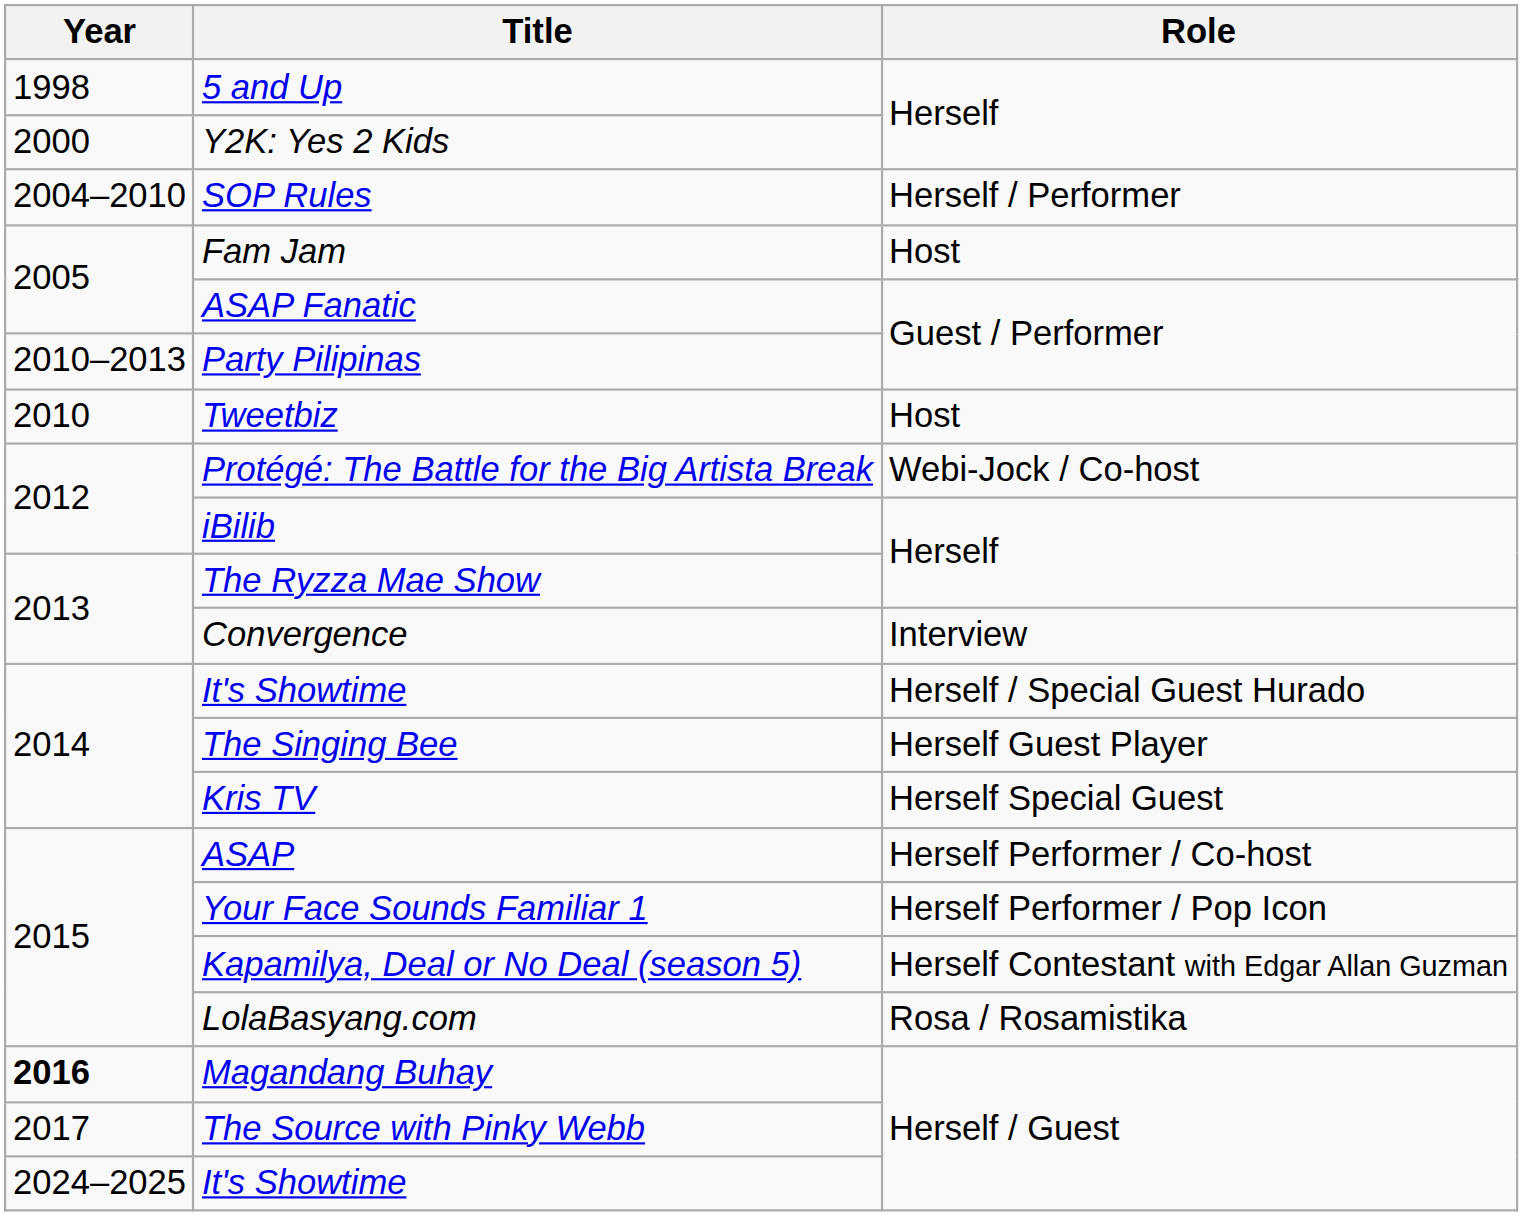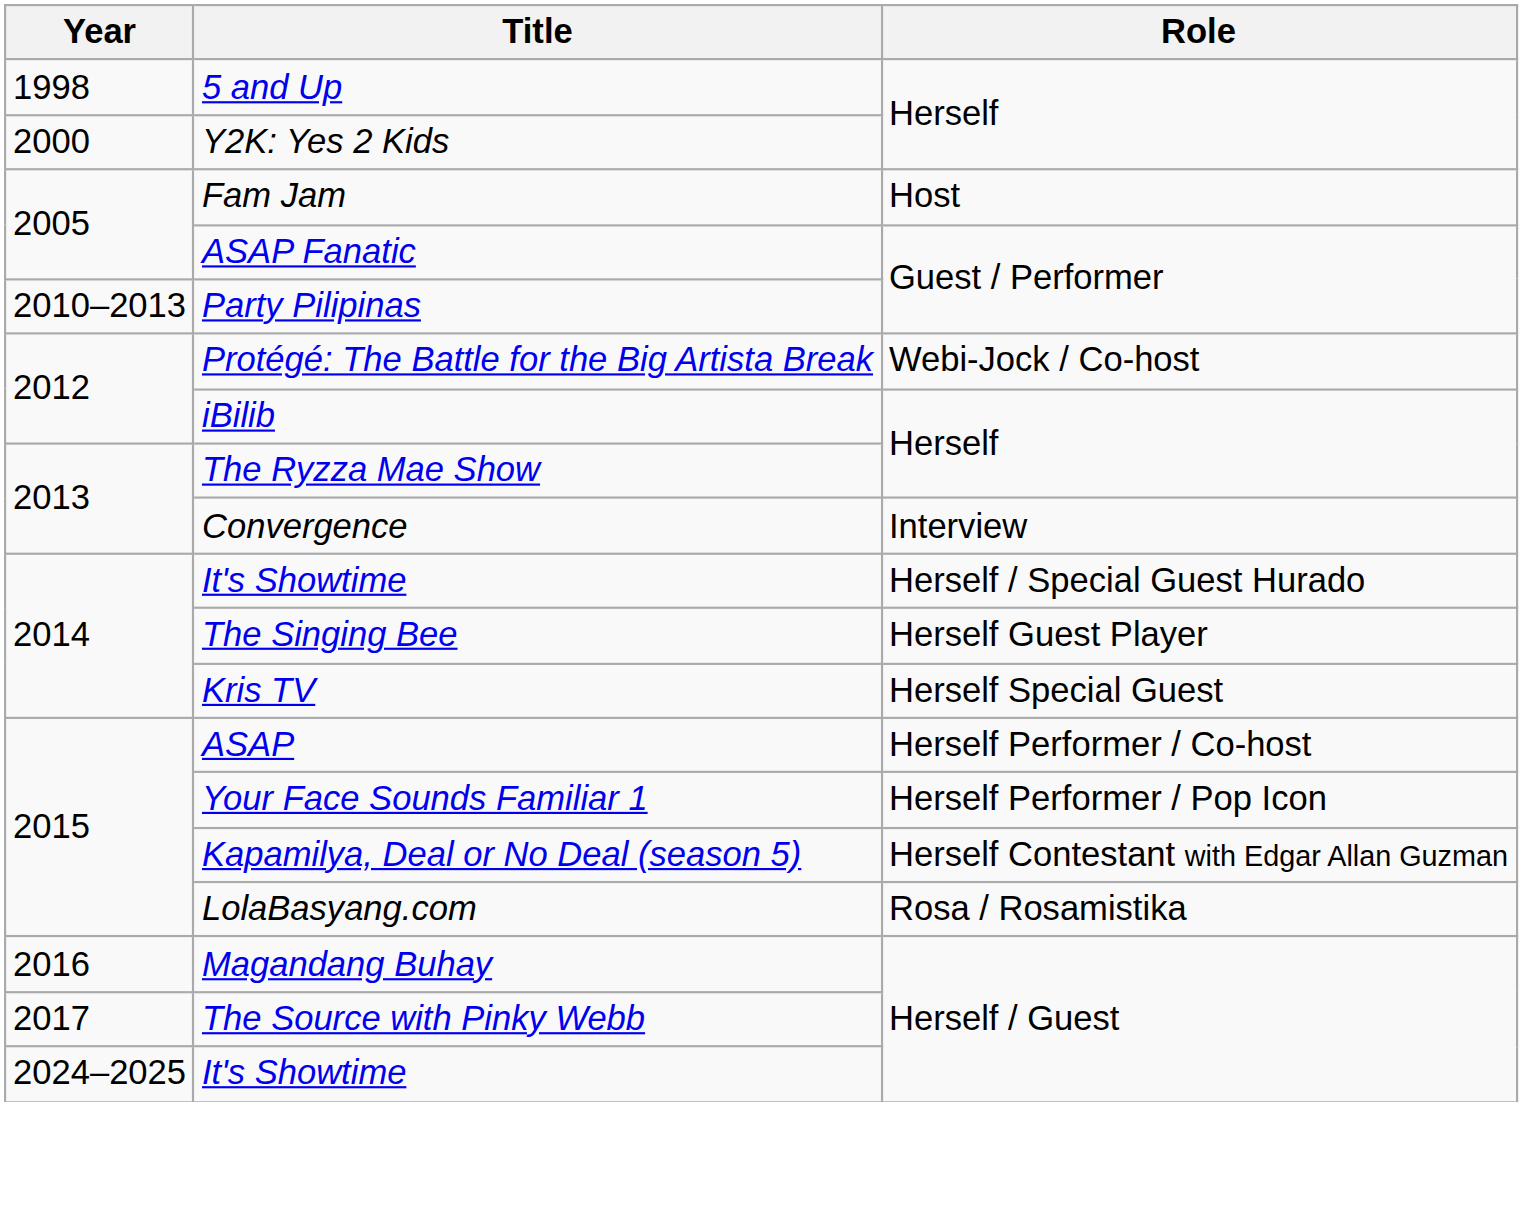 <table class="wikitable sortable">
 <tr>
 <th>Year</th>
 <th>Title</th>
 <th>Role</th>
 </tr>
 <tr>
 <td>1998</td>
 <td><em><a href='#'>5 and Up</a></em></td>
 <td rowspan="2">Herself</td>
 </tr>
 <tr>
 <td>2000</td>
 <td><em>Y2K: Yes 2 Kids</em></td>
 </tr>
 <tr>
-<td>2004–2010</td>
-<td><em><a href='#'>SOP Rules</a></em></td>
-<td>Herself / Performer</td>
-</tr>
-<tr>
 <td rowspan="2">2005</td>
 <td><em>Fam Jam</em></td>
 <td>Host</td>
 </tr>
 <tr>
 <td><em><a href='#'>ASAP Fanatic</a></em></td>
 <td rowspan="2">Guest / Performer</td>
 </tr>
 <tr>
 <td>2010–2013</td>
 <td><em><a href='#'>Party Pilipinas</a></em></td>
-</tr>
-<tr>
-<td>2010</td>
-<td><em><a href='#'>Tweetbiz</a></em></td>
-<td>Host</td>
 </tr>
 <tr>
 <td rowspan="2">2012</td>
 <td><em><a href='#'>Protégé: The Battle for the Big Artista Break</a></em></td>
 <td>Webi-Jock / Co-host</td>
 </tr>
 <tr>
 <td><em><a href='#'>iBilib</a></em></td>
 <td rowspan="2">Herself</td>
 </tr>
 <tr>
 <td rowspan="2">2013</td>
 <td><em><a href='#'>The Ryzza Mae Show</a></em></td>
 </tr>
 <tr>
 <td><em>Convergence</em></td>
 <td>Interview</td>
 </tr>
 <tr>
 <td rowspan="3">2014</td>
 <td><em><a href='#'>It's Showtime</a></em></td>
 <td>Herself / Special Guest Hurado</td>
 </tr>
 <tr>
 <td><em><a href='#'>The Singing Bee</a></em></td>
 <td>Herself Guest Player</td>
 </tr>
 <tr>
 <td><em><a href='#'>Kris TV</a></em></td>
 <td>Herself Special Guest</td>
 </tr>
 <tr>
 <td rowspan="4">2015</td>
 <td><em><a href='#'>ASAP</a></em></td>
 <td>Herself Performer / Co-host</td>
 </tr>
 <tr>
 <td><em><a href='#'>Your Face Sounds Familiar 1</a></em></td>
 <td>Herself Performer / Pop Icon</td>
 </tr>
 <tr>
 <td><em><a href='#'>Kapamilya, Deal or No Deal (season 5)</a></em></td>
 <td>Herself Contestant <small>with Edgar Allan Guzman</small></td>
 </tr>
 <tr>
 <td><em>LolaBasyang.com</em></td>
 <td>Rosa / Rosamistika</td>
 </tr>
 <tr>
-<td><strong>2016</strong></td>
+<td>2016</td>
 <td><em><a href='#'>Magandang Buhay</a></em></td>
 <td rowspan="3">Herself / Guest</td>
 </tr>
 <tr>
 <td>2017</td>
 <td><em><a href='#'>The Source with Pinky Webb</a></em></td>
 </tr>
 <tr>
 <td>2024–2025</td>
 <td><em><a href='#'>It's Showtime</a></em></td>
 </tr>
 </table>
